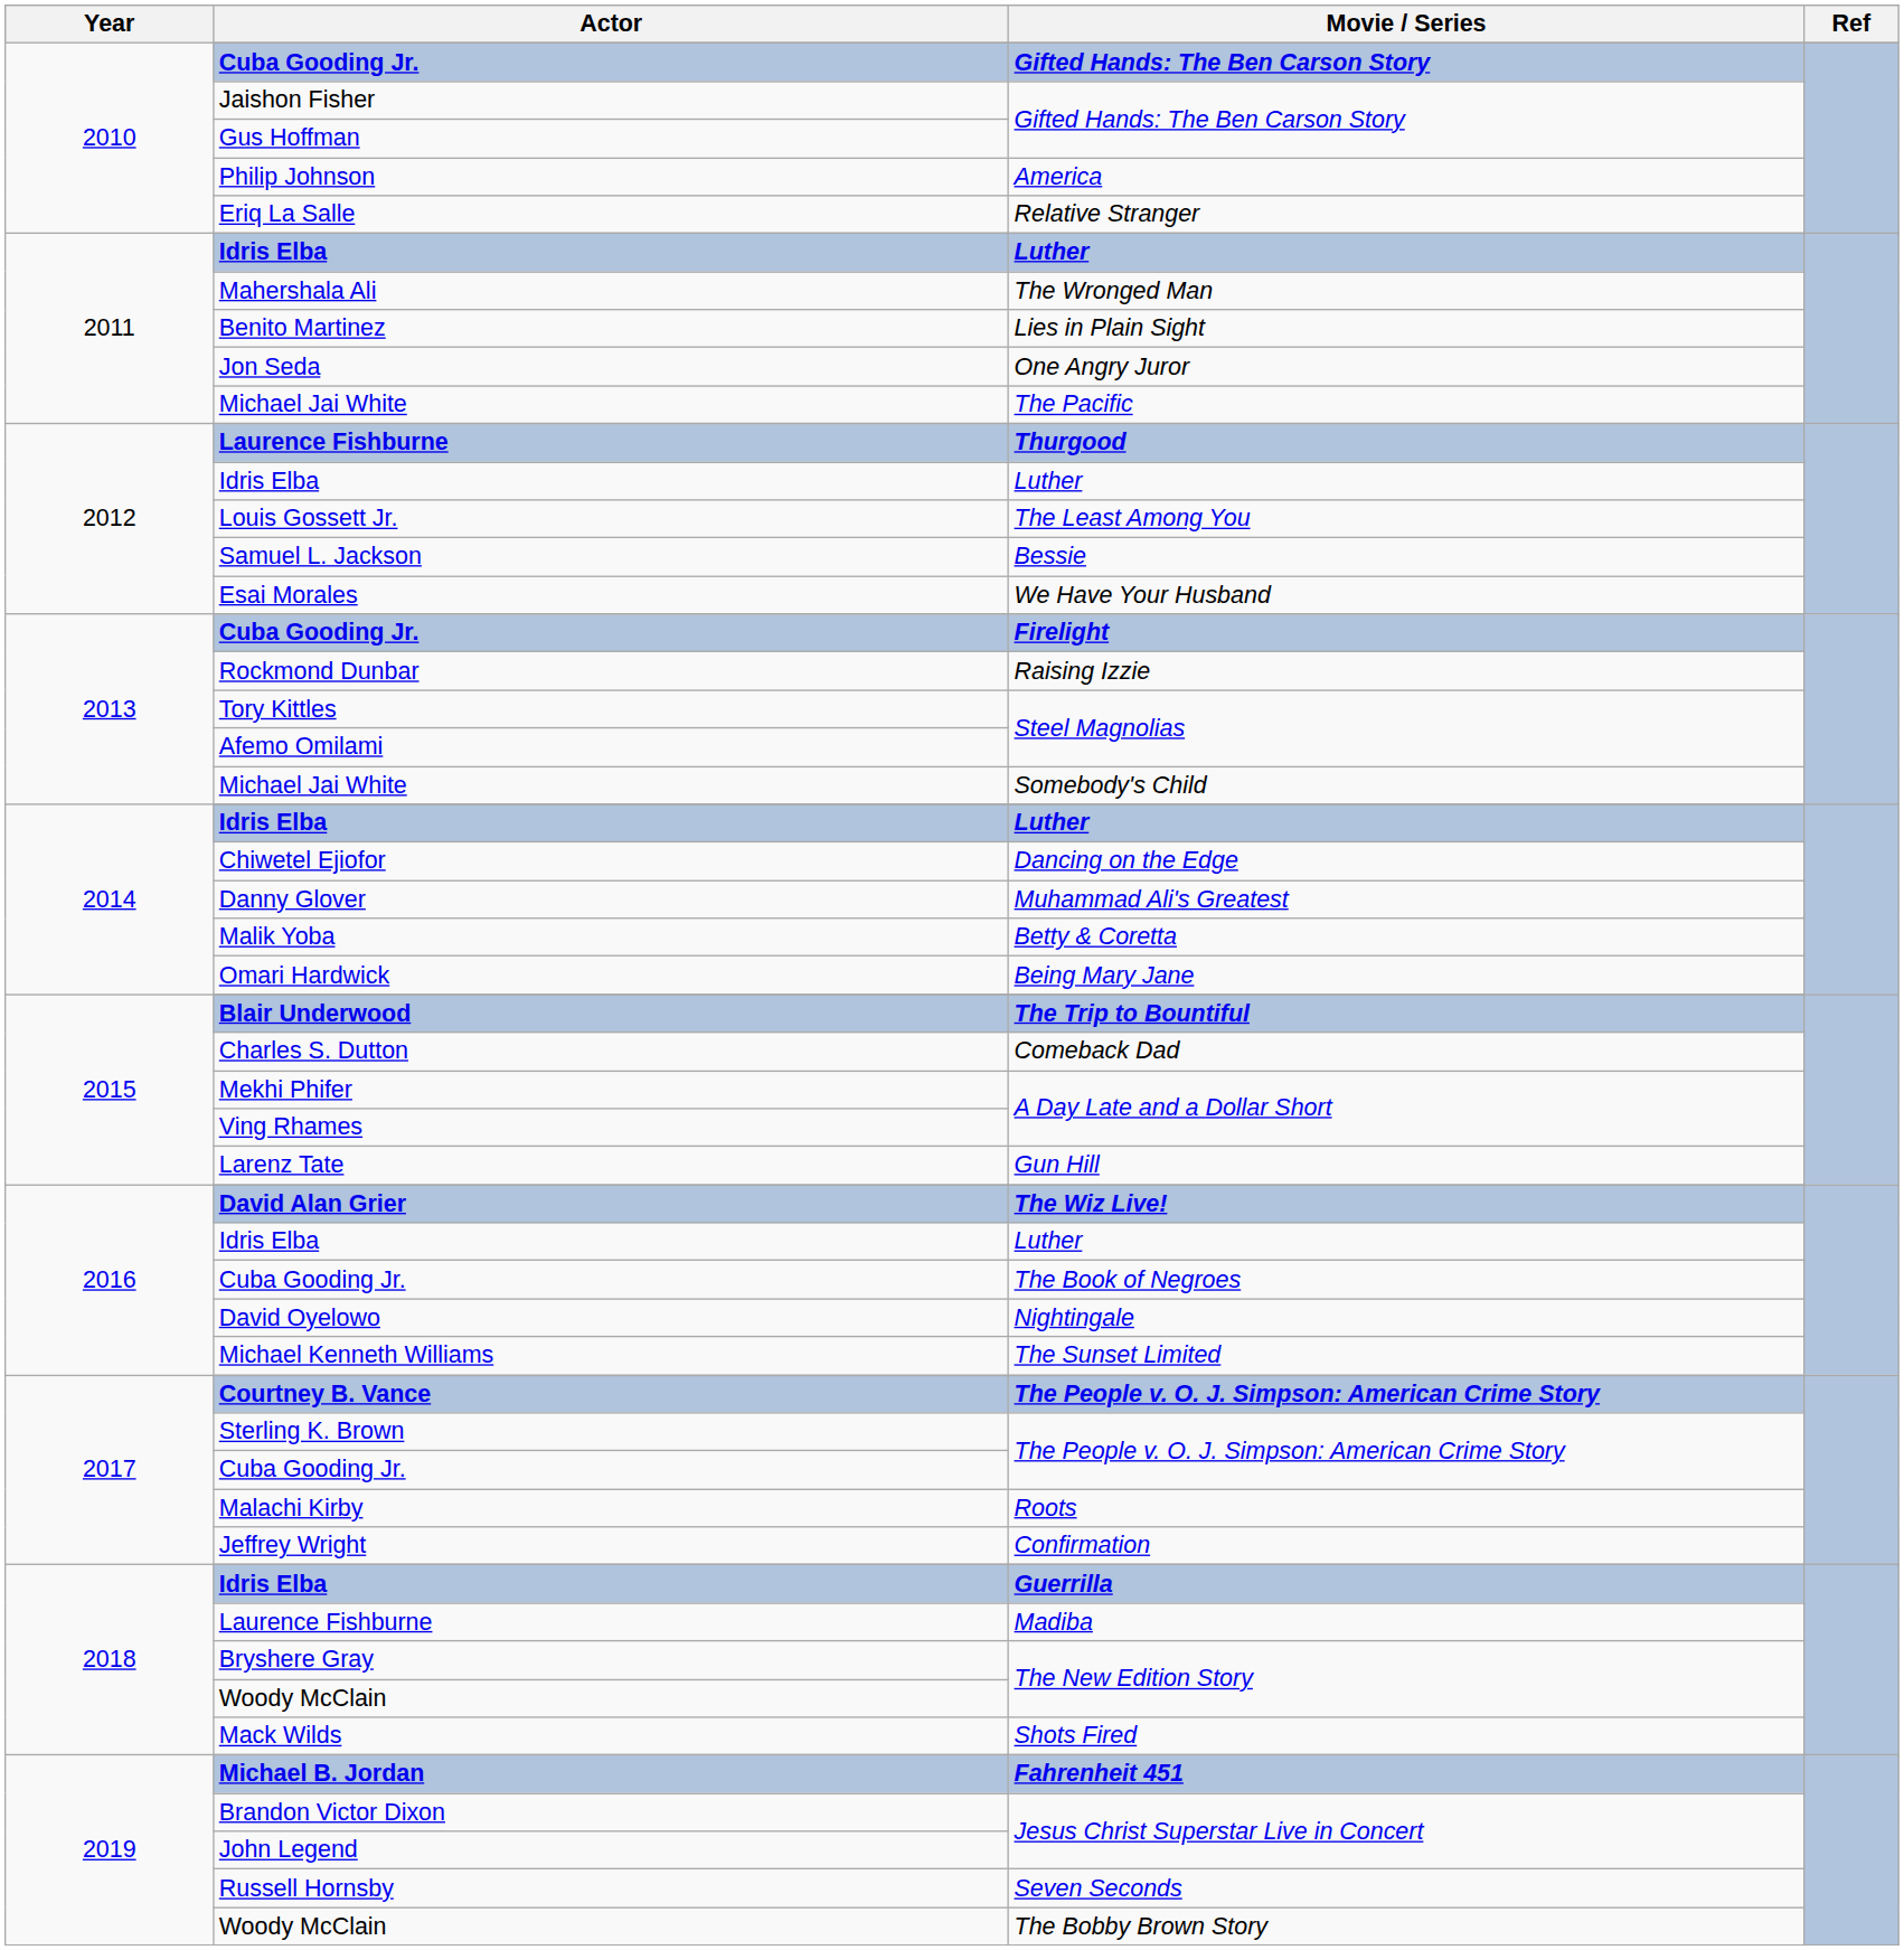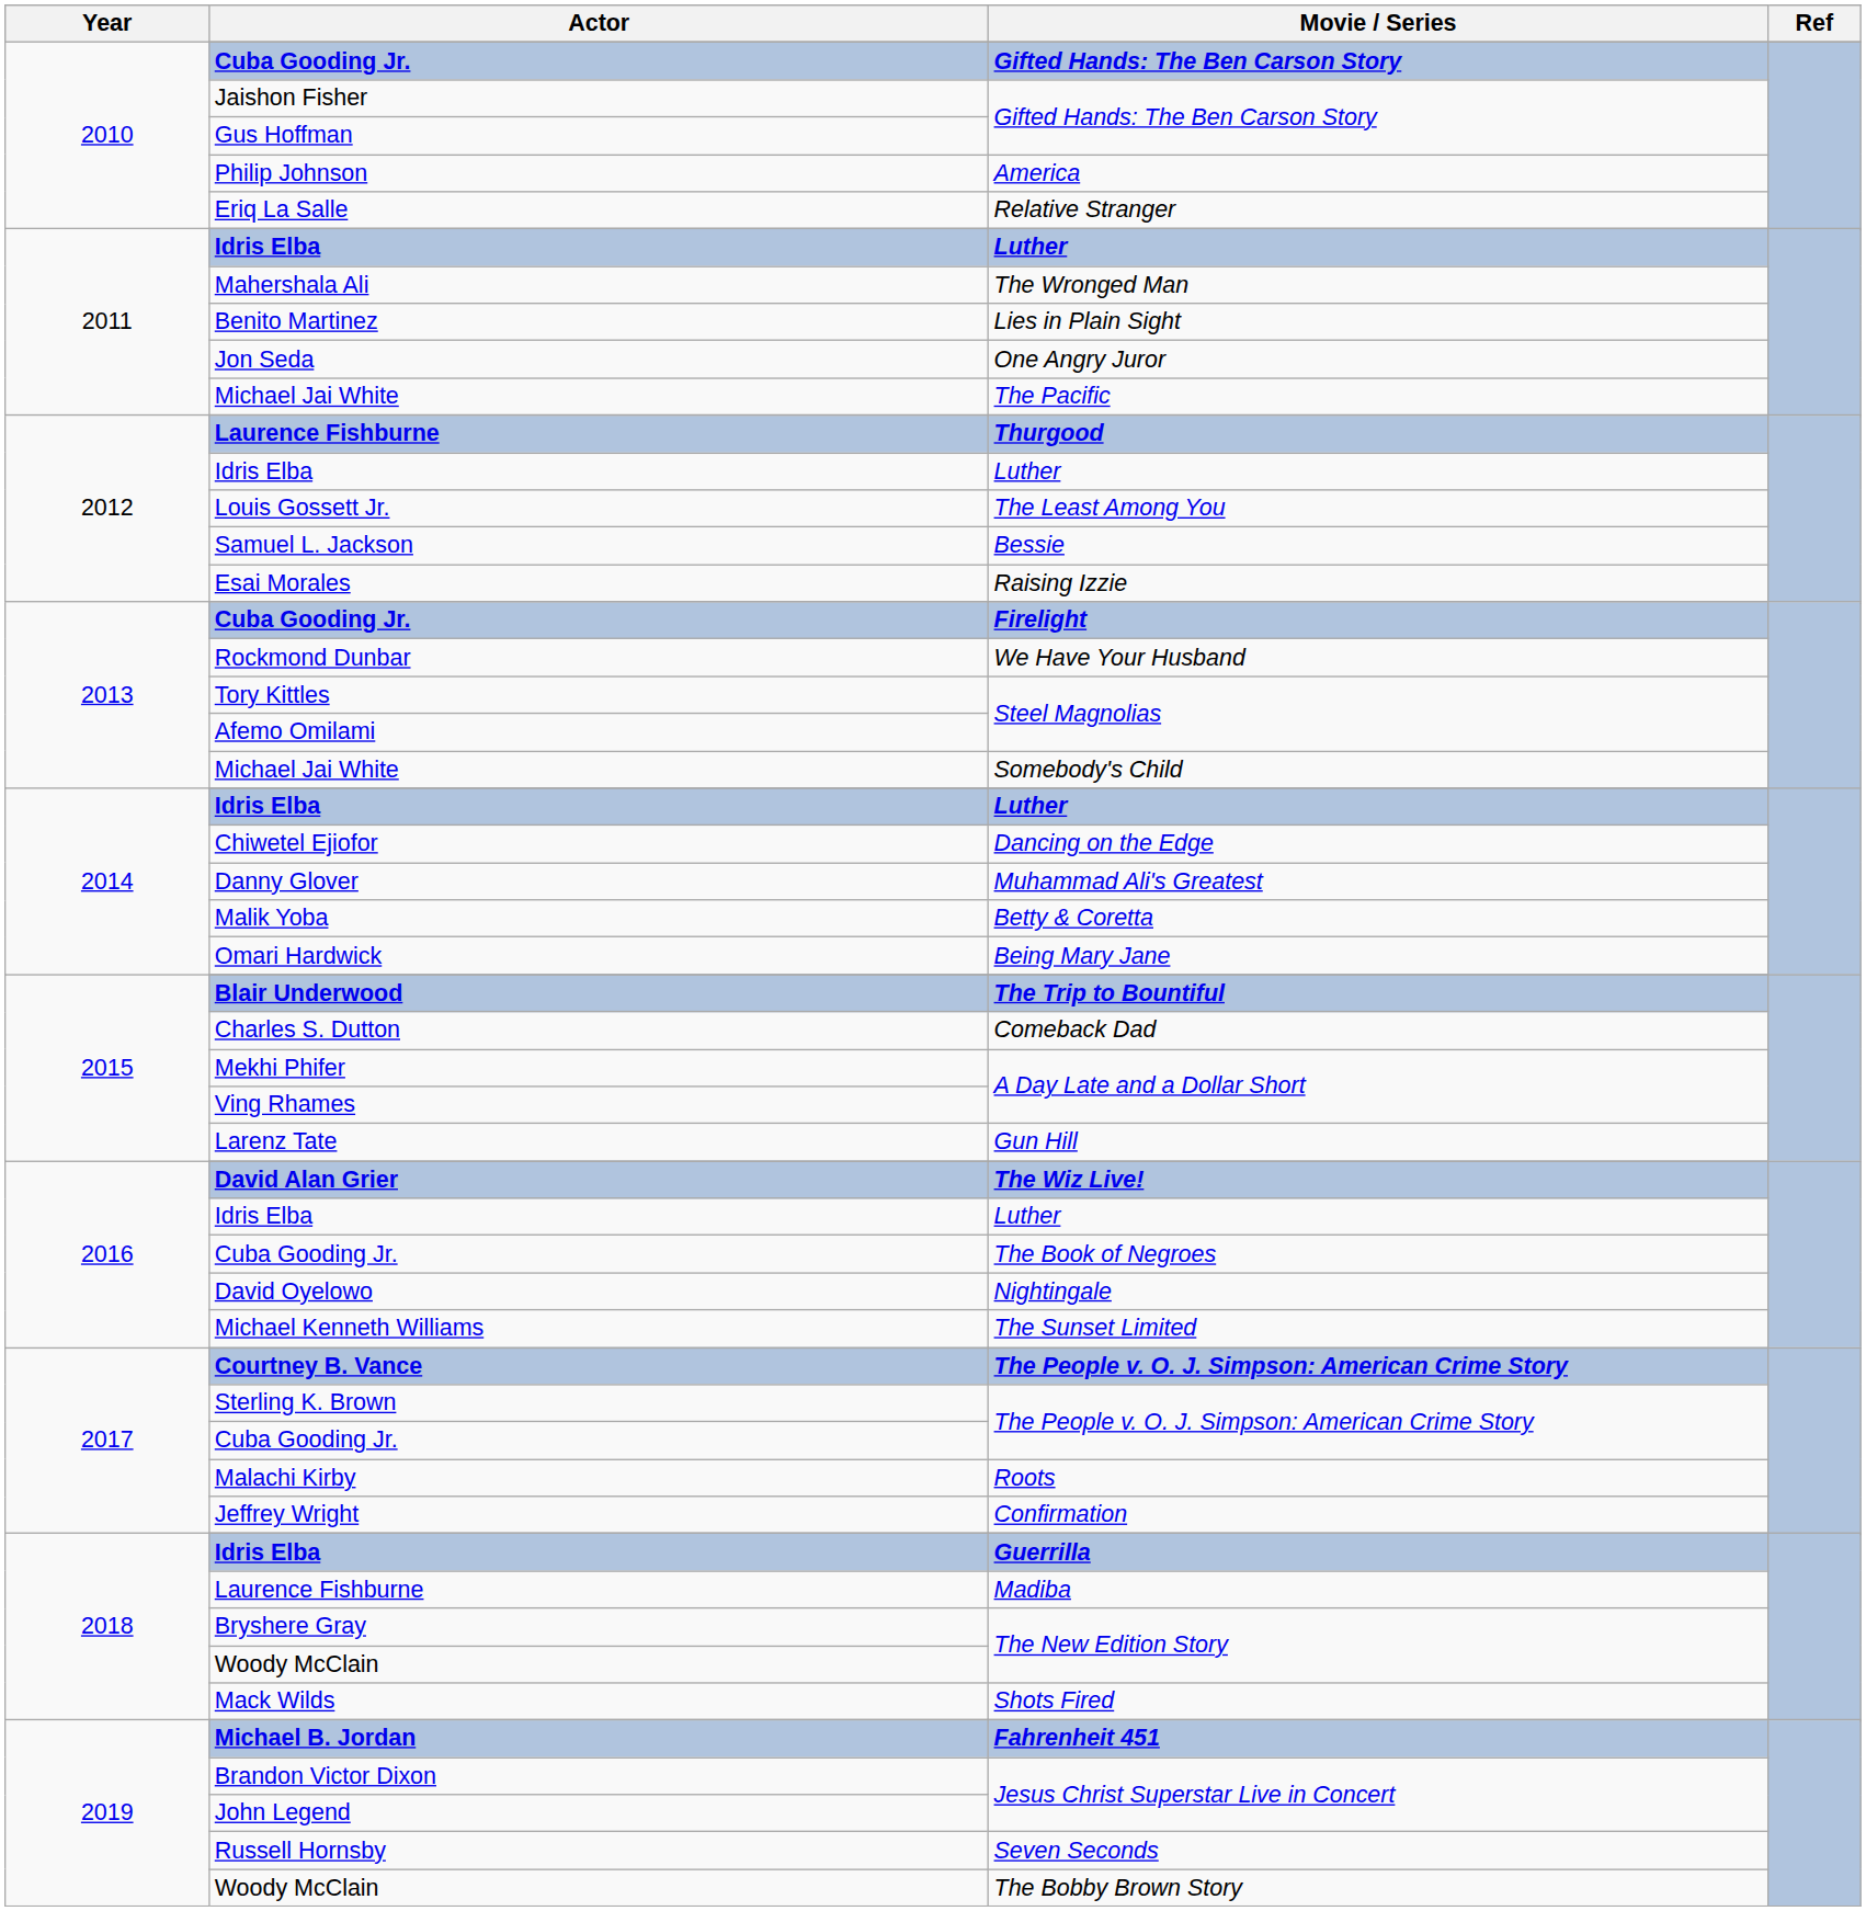 <table class="wikitable" style="width:100%;">
 <tr style="background:#bebebe;">
 <th style="width:11%;">Year</th>
 <th style="width:42%;">Actor</th>
 <th style="width:42%;">Movie / Series</th>
 <th style="width:5%;">Ref</th>
 </tr>
 <tr>
 <td rowspan="6" align="center"><a href='#'>2010</a></td>
 </tr>
 <tr style="background:#B0C4DE">
 <td><strong><a href='#'>Cuba Gooding Jr.</a></strong></td>
 <td><strong><em><a href='#'>Gifted Hands: The Ben Carson Story</a></em></strong></td>
 <td rowspan="6" align="center"></td>
 </tr>
 <tr>
 <td>Jaishon Fisher</td>
 <td rowspan="2"><em><a href='#'>Gifted Hands: The Ben Carson Story</a></em></td>
 </tr>
 <tr>
 <td><a href='#'>Gus Hoffman</a></td>
 </tr>
 <tr>
 <td><a href='#'>Philip Johnson</a></td>
 <td><em><a href='#'>America</a></em></td>
 </tr>
 <tr>
 <td><a href='#'>Eriq La Salle</a></td>
 <td><em>Relative Stranger</em></td>
 </tr>
 <tr>
 <td rowspan="6" align="center">2011</td>
 </tr>
 <tr style="background:#B0C4DE">
 <td><strong><a href='#'>Idris Elba</a></strong></td>
 <td><strong><em><a href='#'>Luther</a></em></strong></td>
 <td rowspan="6" align="center"></td>
 </tr>
 <tr>
 <td><a href='#'>Mahershala Ali</a></td>
 <td><em>The Wronged Man</em></td>
 </tr>
 <tr>
 <td><a href='#'>Benito Martinez</a></td>
 <td><em>Lies in Plain Sight</em></td>
 </tr>
 <tr>
 <td><a href='#'>Jon Seda</a></td>
 <td><em>One Angry Juror</em></td>
 </tr>
 <tr>
 <td><a href='#'>Michael Jai White</a></td>
 <td><em><a href='#'>The Pacific</a></em></td>
 </tr>
 <tr>
 <td rowspan="6" align="center">2012</td>
 </tr>
 <tr style="background:#B0C4DE">
 <td><strong><a href='#'>Laurence Fishburne</a></strong></td>
 <td><strong><em><a href='#'>Thurgood</a></em></strong></td>
 <td rowspan="6" align="center"></td>
 </tr>
 <tr>
 <td><a href='#'>Idris Elba</a></td>
 <td><em><a href='#'>Luther</a></em></td>
 </tr>
 <tr>
 <td><a href='#'>Louis Gossett Jr.</a></td>
 <td><em><a href='#'>The Least Among You</a></em></td>
 </tr>
 <tr>
 <td><a href='#'>Samuel L. Jackson</a></td>
 <td><em><a href='#'>Bessie</a></em></td>
 </tr>
 <tr>
 <td><a href='#'>Esai Morales</a></td>
-<td><em>We Have Your Husband</em></td>
+<td><em>Raising Izzie</em></td>
 </tr>
 <tr>
 <td rowspan="6" align="center"><a href='#'>2013</a></td>
 </tr>
 <tr style="background:#B0C4DE">
 <td><strong><a href='#'>Cuba Gooding Jr.</a></strong></td>
 <td><strong><em><a href='#'>Firelight</a></em></strong></td>
 <td rowspan="6" align="center"></td>
 </tr>
 <tr>
 <td><a href='#'>Rockmond Dunbar</a></td>
-<td><em>Raising Izzie</em></td>
+<td><em>We Have Your Husband</em></td>
 </tr>
 <tr>
 <td><a href='#'>Tory Kittles</a></td>
 <td rowspan="2"><em><a href='#'>Steel Magnolias</a></em></td>
 </tr>
 <tr>
 <td><a href='#'>Afemo Omilami</a></td>
 </tr>
 <tr>
 <td><a href='#'>Michael Jai White</a></td>
 <td><em>Somebody's Child</em></td>
 </tr>
 <tr>
 <td rowspan="6" align="center"><a href='#'>2014</a></td>
 </tr>
 <tr style="background:#B0C4DE">
 <td><strong><a href='#'>Idris Elba</a></strong></td>
 <td><strong><em><a href='#'>Luther</a></em></strong></td>
 <td rowspan="6" align="center"></td>
 </tr>
 <tr>
 <td><a href='#'>Chiwetel Ejiofor</a></td>
 <td><em><a href='#'>Dancing on the Edge</a></em></td>
 </tr>
 <tr>
 <td><a href='#'>Danny Glover</a></td>
 <td><em><a href='#'>Muhammad Ali's Greatest</a></em></td>
 </tr>
 <tr>
 <td><a href='#'>Malik Yoba</a></td>
 <td><em><a href='#'>Betty & Coretta</a></em></td>
 </tr>
 <tr>
 <td><a href='#'>Omari Hardwick</a></td>
 <td><em><a href='#'>Being Mary Jane</a></em></td>
 </tr>
 <tr>
 <td rowspan="6" align="center"><a href='#'>2015</a></td>
 </tr>
 <tr style="background:#B0C4DE">
 <td><strong><a href='#'>Blair Underwood</a></strong></td>
 <td><strong><em><a href='#'>The Trip to Bountiful</a></em></strong></td>
 <td rowspan="6" align="center"></td>
 </tr>
 <tr>
 <td><a href='#'>Charles S. Dutton</a></td>
 <td><em>Comeback Dad</em></td>
 </tr>
 <tr>
 <td><a href='#'>Mekhi Phifer</a></td>
 <td rowspan="2"><em><a href='#'>A Day Late and a Dollar Short</a></em></td>
 </tr>
 <tr>
 <td><a href='#'>Ving Rhames</a></td>
 </tr>
 <tr>
 <td><a href='#'>Larenz Tate</a></td>
 <td><em><a href='#'>Gun Hill</a></em></td>
 </tr>
 <tr>
 <td rowspan="6" align="center"><a href='#'>2016</a></td>
 </tr>
 <tr style="background:#B0C4DE">
 <td><strong><a href='#'>David Alan Grier</a></strong></td>
 <td><strong><em><a href='#'>The Wiz Live!</a></em></strong></td>
 <td rowspan="6" align="center"></td>
 </tr>
 <tr>
 <td><a href='#'>Idris Elba</a></td>
 <td><em><a href='#'>Luther</a></em></td>
 </tr>
 <tr>
 <td><a href='#'>Cuba Gooding Jr.</a></td>
 <td><em><a href='#'>The Book of Negroes</a></em></td>
 </tr>
 <tr>
 <td><a href='#'>David Oyelowo</a></td>
 <td><em><a href='#'>Nightingale</a></em></td>
 </tr>
 <tr>
 <td><a href='#'>Michael Kenneth Williams</a></td>
 <td><em><a href='#'>The Sunset Limited</a></em></td>
 </tr>
 <tr>
 <td rowspan="6" align="center"><a href='#'>2017</a></td>
 </tr>
 <tr style="background:#B0C4DE">
 <td><strong><a href='#'>Courtney B. Vance</a></strong></td>
 <td><strong><em><a href='#'>The People v. O. J. Simpson: American Crime Story</a></em></strong></td>
 <td rowspan="6" align="center"></td>
 </tr>
 <tr>
 <td><a href='#'>Sterling K. Brown</a></td>
 <td rowspan="2"><em><a href='#'>The People v. O. J. Simpson: American Crime Story</a></em></td>
 </tr>
 <tr>
 <td><a href='#'>Cuba Gooding Jr.</a></td>
 </tr>
 <tr>
 <td><a href='#'>Malachi Kirby</a></td>
 <td><em><a href='#'>Roots</a></em></td>
 </tr>
 <tr>
 <td><a href='#'>Jeffrey Wright</a></td>
 <td><em><a href='#'>Confirmation</a></em></td>
 </tr>
 <tr>
 <td rowspan="6" align="center"><a href='#'>2018</a></td>
 </tr>
 <tr style="background:#B0C4DE">
 <td><strong><a href='#'>Idris Elba</a></strong></td>
 <td><strong><em><a href='#'>Guerrilla</a></em></strong></td>
 <td rowspan="6" align="center"></td>
 </tr>
 <tr>
 <td><a href='#'>Laurence Fishburne</a></td>
 <td><em><a href='#'>Madiba</a></em></td>
 </tr>
 <tr>
 <td><a href='#'>Bryshere Gray</a></td>
 <td rowspan="2"><em><a href='#'>The New Edition Story</a></em></td>
 </tr>
 <tr>
 <td>Woody McClain</td>
 </tr>
 <tr>
 <td><a href='#'>Mack Wilds</a></td>
 <td><em><a href='#'>Shots Fired</a></em></td>
 </tr>
 <tr>
 <td rowspan="6" align="center"><a href='#'>2019</a></td>
 </tr>
 <tr style="background:#B0C4DE">
 <td><strong><a href='#'>Michael B. Jordan</a></strong></td>
 <td><strong><em><a href='#'>Fahrenheit 451</a></em></strong></td>
 <td rowspan="6" align="center"></td>
 </tr>
 <tr>
 <td><a href='#'>Brandon Victor Dixon</a></td>
 <td rowspan="2"><em><a href='#'>Jesus Christ Superstar Live in Concert</a></em></td>
 </tr>
 <tr>
 <td><a href='#'>John Legend</a></td>
 </tr>
 <tr>
 <td><a href='#'>Russell Hornsby</a></td>
 <td><em><a href='#'>Seven Seconds</a></em></td>
 </tr>
 <tr>
 <td>Woody McClain</td>
 <td><em>The Bobby Brown Story</em></td>
 </tr>
 </table>
